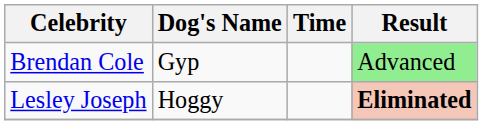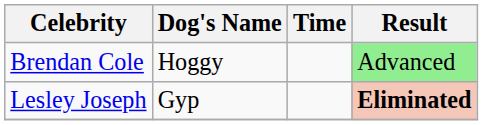 <table class="wikitable" text-align: center;">
 <tr>
 <th>Celebrity</th>
 <th>Dog's Name</th>
 <th>Time</th>
 <th>Result</th>
 </tr>
 <tr>
 <td><a href='#'>Brendan Cole</a></td>
-<td>Gyp</td>
+<td>Hoggy</td>
 <td></td>
 <td bgcolor=lightgreen>Advanced</td>
 </tr>
 <tr>
 <td><a href='#'>Lesley Joseph</a></td>
-<td>Hoggy</td>
+<td>Gyp</td>
 <td></td>
 <td bgcolor=#f4c7b8><strong>Eliminated</strong></td>
 </tr>
 <tr>
 </tr>
 </table>
